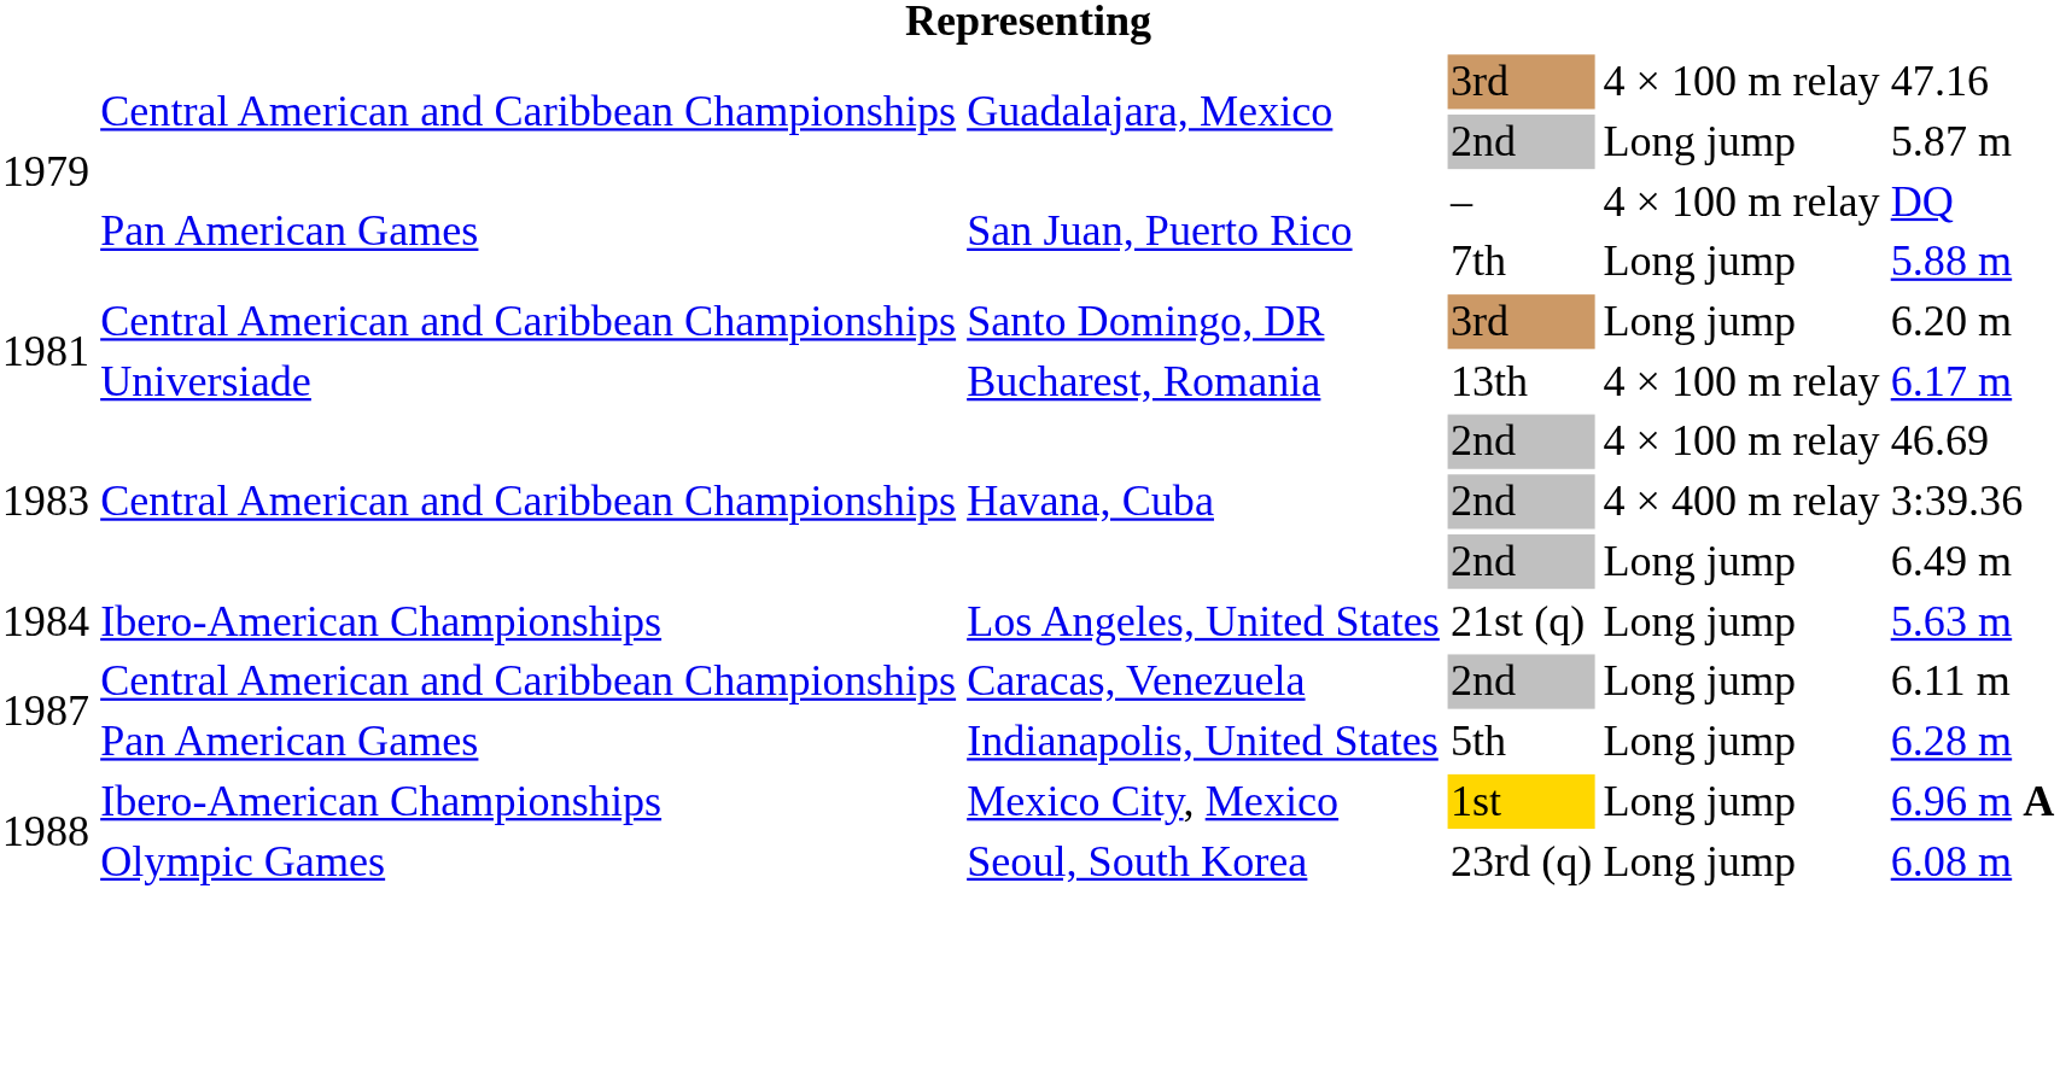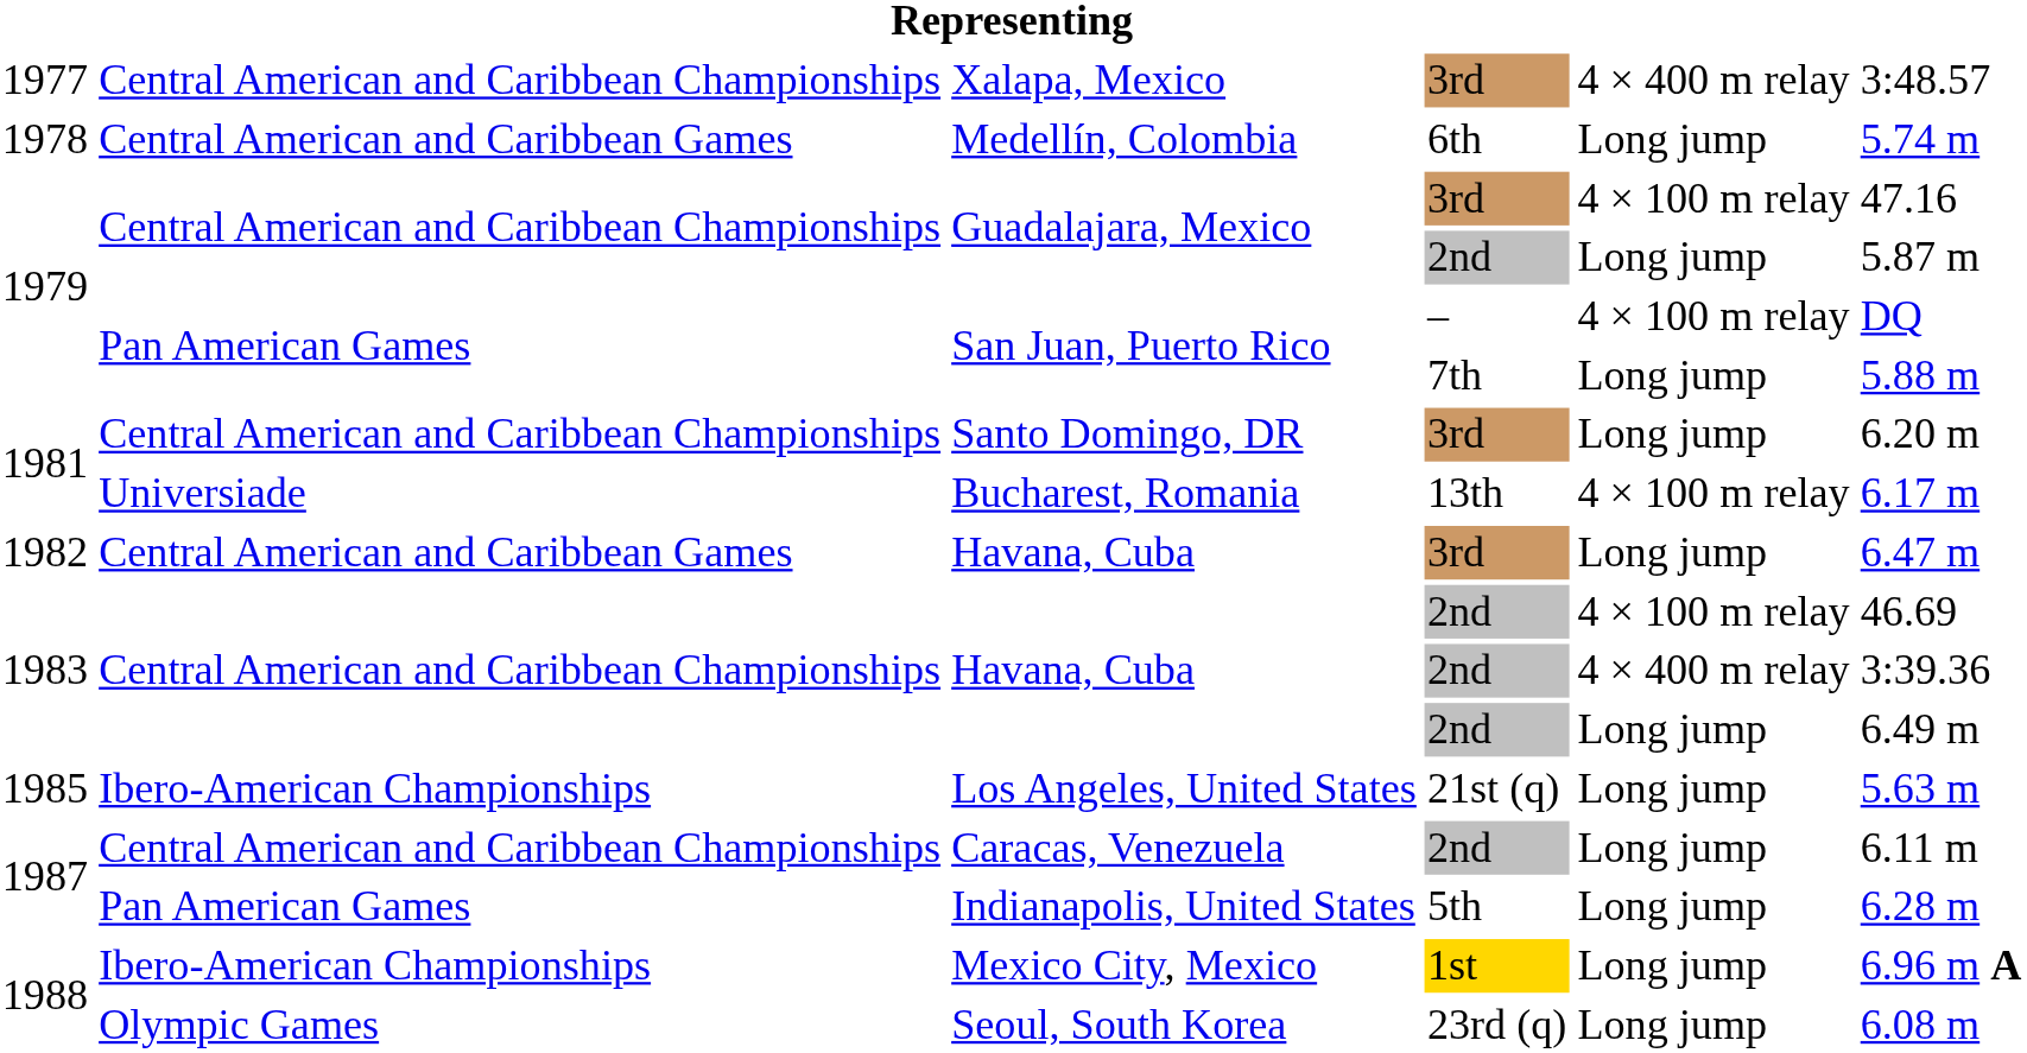 <table>
 <tr>
 <th colspan="6">Representing </th>
+</tr>
+<tr>
+<td>1977</td>
+<td><a href='#'>Central American and Caribbean Championships</a></td>
+<td><a href='#'>Xalapa, Mexico</a></td>
+<td bgcolor=cc9966>3rd</td>
+<td>4 × 400 m relay</td>
+<td>3:48.57</td>
+</tr>
+<tr>
+<td>1978</td>
+<td><a href='#'>Central American and Caribbean Games</a></td>
+<td><a href='#'>Medellín, Colombia</a></td>
+<td>6th</td>
+<td>Long jump</td>
+<td><a href='#'>5.74 m</a></td>
 </tr>
 <tr>
 <td rowspan=4>1979</td>
 <td rowspan=2><a href='#'>Central American and Caribbean Championships</a></td>
 <td rowspan=2><a href='#'>Guadalajara, Mexico</a></td>
 <td bgcolor=cc9966>3rd</td>
 <td>4 × 100 m relay</td>
 <td>47.16</td>
 </tr>
 <tr>
 <td bgcolor="silver">2nd</td>
 <td>Long jump</td>
 <td>5.87 m</td>
 </tr>
 <tr>
 <td rowspan=2><a href='#'>Pan American Games</a></td>
 <td rowspan=2><a href='#'>San Juan, Puerto Rico</a></td>
 <td>–</td>
 <td>4 × 100 m relay</td>
 <td><a href='#'>DQ</a></td>
 </tr>
 <tr>
 <td>7th</td>
 <td>Long jump</td>
 <td><a href='#'>5.88 m</a></td>
 </tr>
 <tr>
 <td rowspan=2>1981</td>
 <td><a href='#'>Central American and Caribbean Championships</a></td>
 <td><a href='#'>Santo Domingo, DR</a></td>
 <td bgcolor="cc9966">3rd</td>
 <td>Long jump</td>
 <td>6.20 m</td>
 </tr>
 <tr>
 <td><a href='#'>Universiade</a></td>
 <td><a href='#'>Bucharest, Romania</a></td>
 <td>13th</td>
 <td>4 × 100 m relay</td>
 <td><a href='#'>6.17 m</a></td>
 </tr>
 <tr>
+<td>1982</td>
+<td><a href='#'>Central American and Caribbean Games</a></td>
+<td><a href='#'>Havana, Cuba</a></td>
+<td bgcolor="cc9966">3rd</td>
+<td>Long jump</td>
+<td><a href='#'>6.47 m</a></td>
+</tr>
+<tr>
 <td rowspan=3>1983</td>
 <td rowspan=3><a href='#'>Central American and Caribbean Championships</a></td>
 <td rowspan=3><a href='#'>Havana, Cuba</a></td>
 <td bgcolor=silver>2nd</td>
 <td>4 × 100 m relay</td>
 <td>46.69</td>
 </tr>
 <tr>
 <td bgcolor=silver>2nd</td>
 <td>4 × 400 m relay</td>
 <td>3:39.36</td>
 </tr>
 <tr>
 <td bgcolor="silver">2nd</td>
 <td>Long jump</td>
 <td>6.49 m</td>
 </tr>
 <tr>
-<td>1984</td>
+<td>1985</td>
 <td><a href='#'>Ibero-American Championships</a></td>
 <td><a href='#'>Los Angeles, United States</a></td>
 <td>21st (q)</td>
 <td>Long jump</td>
 <td><a href='#'>5.63 m</a></td>
 </tr>
 <tr>
 <td rowspan=2>1987</td>
 <td><a href='#'>Central American and Caribbean Championships</a></td>
 <td><a href='#'>Caracas, Venezuela</a></td>
 <td bgcolor="silver">2nd</td>
 <td>Long jump</td>
 <td>6.11 m</td>
 </tr>
 <tr>
 <td><a href='#'>Pan American Games</a></td>
 <td><a href='#'>Indianapolis, United States</a></td>
 <td>5th</td>
 <td>Long jump</td>
 <td><a href='#'>6.28 m</a></td>
 </tr>
 <tr>
 <td rowspan=2>1988</td>
 <td><a href='#'>Ibero-American Championships</a></td>
 <td><a href='#'>Mexico City</a>, <a href='#'>Mexico</a></td>
 <td bgcolor=gold>1st</td>
 <td>Long jump</td>
 <td><a href='#'>6.96 m</a> <strong>A</strong></td>
 </tr>
 <tr>
 <td><a href='#'>Olympic Games</a></td>
 <td><a href='#'>Seoul, South Korea</a></td>
 <td>23rd (q)</td>
 <td>Long jump</td>
 <td><a href='#'>6.08 m</a></td>
 </tr>
 </table>
